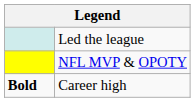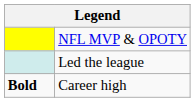 <table class="wikitable">
 <tr>
 <th colspan="2">Legend</th>
+</tr>
+<tr>
+<td style="background:#ffff00;width:3em"></td>
+<td><a href='#'>NFL MVP</a> & <a href='#'>OPOTY</a></td>
 </tr>
 <tr>
 <td style="background:#cfecec;width:3em"></td>
 <td>Led the league</td>
 </tr>
 <tr>
-<td style="background:#ffff00;width:3em"></td>
-<td><a href='#'>NFL MVP</a> & <a href='#'>OPOTY</a></td>
-</tr>
-<tr>
 <td><strong>Bold</strong></td>
 <td>Career high</td>
 </tr>
 </table>
